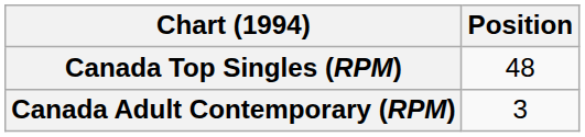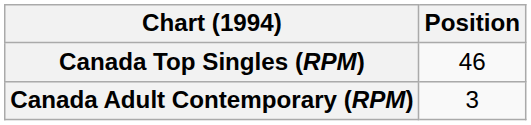 <table class="wikitable plainrowheaders" style="text-align:center">
 <tr>
 <th>Chart (1994)</th>
 <th>Position</th>
 </tr>
 <tr>
 <th scope="row">Canada Top Singles (<em>RPM</em>)</th>
-<td>48</td>
+<td>46</td>
 </tr>
 <tr>
 <th scope="row">Canada Adult Contemporary (<em>RPM</em>)</th>
 <td>3</td>
 </tr>
 </table>
